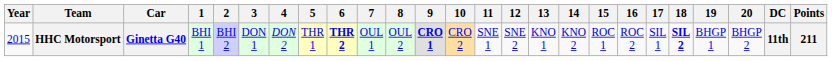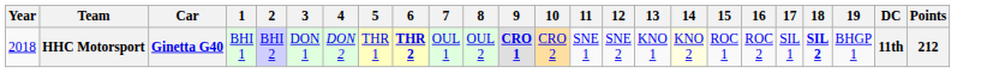 <table class="wikitable" style="text-align:center; font-size:85%">
 <tr>
 <th>Year</th>
 <th>Team</th>
 <th>Car</th>
 <th>1</th>
 <th>2</th>
 <th>3</th>
 <th>4</th>
 <th>5</th>
 <th>6</th>
 <th>7</th>
 <th>8</th>
 <th>9</th>
 <th>10</th>
 <th>11</th>
 <th>12</th>
 <th>13</th>
 <th>14</th>
 <th>15</th>
 <th>16</th>
 <th>17</th>
 <th>18</th>
 <th>19</th>
-<th>20</th>
 <th>DC</th>
 <th>Points</th>
 </tr>
 <tr>
-<td><a href='#'>2015</a></td>
+<td><a href='#'>2018</a></td>
 <th nowrap>HHC Motorsport</th>
 <th nowrap><a href='#'>Ginetta G40</a></th>
 <td style="background:#DFFFDF;"><a href='#'>BHI<br>1</a><br></td>
 <td style="background:#CFCFFF;"><a href='#'>BHI<br>2</a><br></td>
 <td style="background:#DFFFDF;"><a href='#'>DON<br>1</a><br></td>
 <td style="background:#DFFFDF;"><em><a href='#'>DON<br>2</a></em><br></td>
 <td style="background:#FFFFBF;"><a href='#'>THR<br>1</a><br></td>
 <td style="background:#FFFFBF;"><strong><a href='#'>THR<br>2</a></strong><br></td>
 <td style="background:#DFFFDF;"><a href='#'>OUL<br>1</a><br></td>
 <td style="background:#DFFFDF;"><a href='#'>OUL<br>2</a><br></td>
 <td style="background:#DFDFDF;"><strong><a href='#'>CRO<br>1</a></strong><br></td>
 <td style="background:#FFDF9F;"><a href='#'>CRO<br>2</a><br></td>
 <td><a href='#'>SNE<br>1</a></td>
 <td><a href='#'>SNE<br>2</a></td>
 <td><a href='#'>KNO<br>1</a></td>
-<td><a href='#'>KNO<br>2</a></td>
+<td style="background: lightyellow;"><a href='#'>KNO<br>2</a></td>
 <td><a href='#'>ROC<br>1</a></td>
 <td><a href='#'>ROC<br>2</a></td>
 <td><a href='#'>SIL<br>1</a></td>
 <td><strong><a href='#'>SIL<br>2</a></strong></td>
 <td><a href='#'>BHGP<br>1</a></td>
-<td><a href='#'>BHGP<br>2</a></td>
 <th>11th</th>
-<th>211</th>
+<th>212</th>
 </tr>
 </table>
